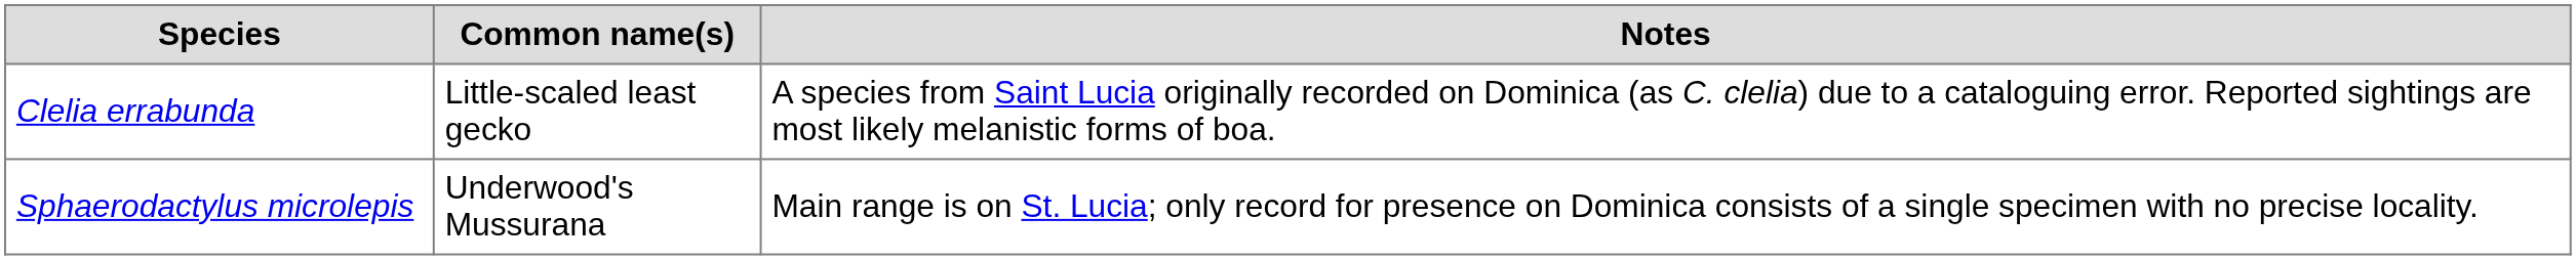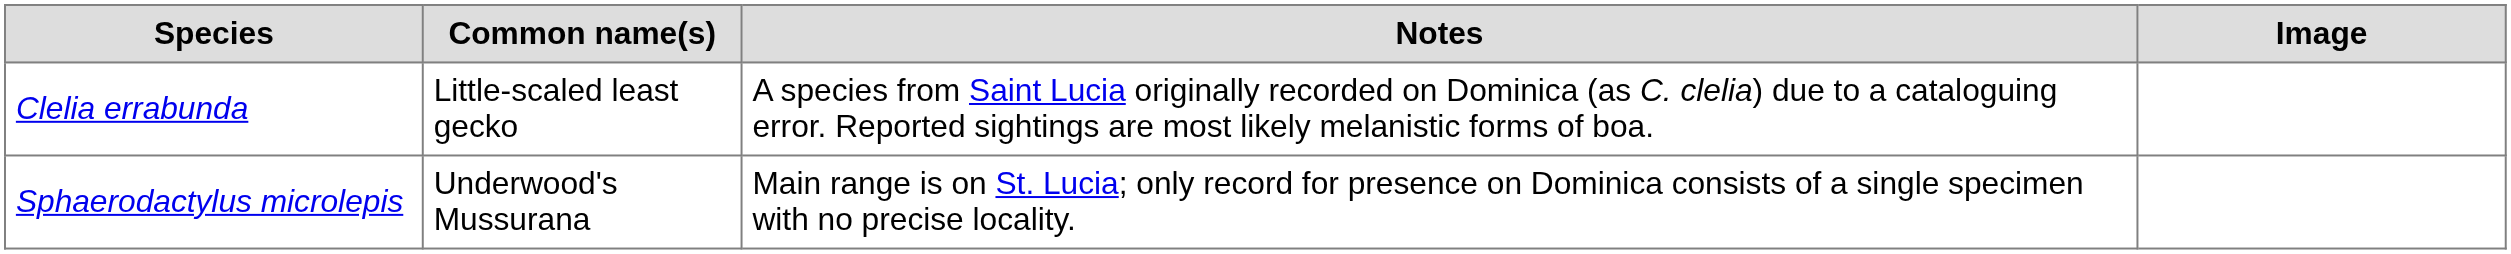 <table border=1 style="border-collapse:collapse;" cellpadding=5>
 <tr bgcolor=#DDDDDD align=center>
 <th width=200px>Species</th>
 <th width=150px>Common name(s)</th>
 <th>Notes</th>
+<th width=175px>Image</th>
 </tr>
 <tr>
 <td><em><a href='#'>Clelia errabunda</a></em></td>
 <td>Little-scaled least gecko</td>
 <td>A species from <a href='#'>Saint Lucia</a> originally recorded on Dominica (as <em>C. clelia</em>) due to a cataloguing error.  Reported sightings are most likely melanistic forms of boa.</td>
+<td></td>
 </tr>
 <tr>
 <td><em><a href='#'>Sphaerodactylus microlepis</a></em></td>
 <td>Underwood's Mussurana</td>
 <td>Main range is on <a href='#'>St. Lucia</a>; only record for presence on Dominica consists of a single specimen with no precise locality.</td>
+<td></td>
 </tr>
 </table>
